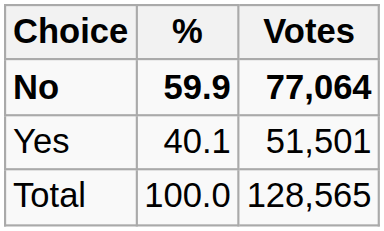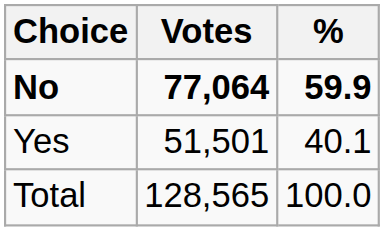 <table class="wikitable mw-collapsible">
 <tr>
 <th>Choice</th>
+<th>Votes</th>
 <th>%</th>
-<th>Votes</th>
 </tr>
 <tr>
 <td> <strong>No</strong></td>
+<td align="right"><strong>77,064</strong></td>
 <td align="right"><strong>59.9</strong></td>
-<td align="right"><strong>77,064</strong></td>
 </tr>
 <tr>
 <td> Yes</td>
+<td align="right">51,501</td>
 <td align="right">40.1</td>
-<td align="right">51,501</td>
 </tr>
 <tr>
 <td>Total</td>
+<td align="right">128,565</td>
 <td align="right">100.0</td>
-<td align="right">128,565</td>
 </tr>
 </table>
